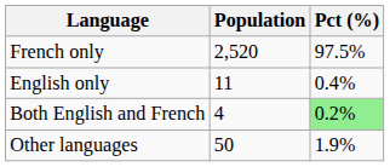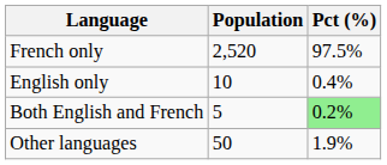 <table class="wikitable">
 <tr>
 <th>Language</th>
 <th>Population</th>
 <th>Pct (%)</th>
 </tr>
 <tr>
 <td>French only</td>
 <td>2,520</td>
 <td>97.5%</td>
 </tr>
 <tr>
 <td>English only</td>
-<td>11</td>
+<td>10</td>
 <td>0.4%</td>
 </tr>
 <tr>
 <td>Both English and French</td>
-<td>4</td>
+<td>5</td>
 <td style="background: lightgreen;">0.2%</td>
 </tr>
 <tr>
 <td>Other languages</td>
 <td>50</td>
 <td>1.9%</td>
 </tr>
 </table>
